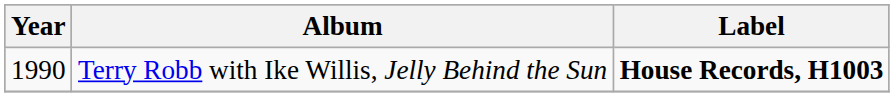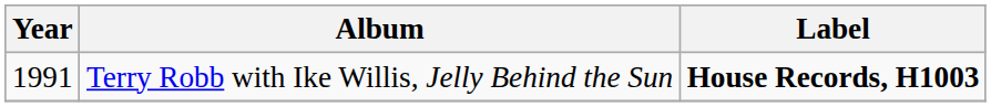 <table class="wikitable">
 <tr>
 <th>Year</th>
 <th>Album</th>
 <th>Label</th>
 </tr>
 <tr>
-<td>1990</td>
+<td>1991</td>
 <td><a href='#'>Terry Robb</a> with Ike Willis, <em>Jelly Behind the Sun</em></td>
 <td><strong>House Records, H1003</strong></td>
 </tr>
 <tr>
 </tr>
 </table>
